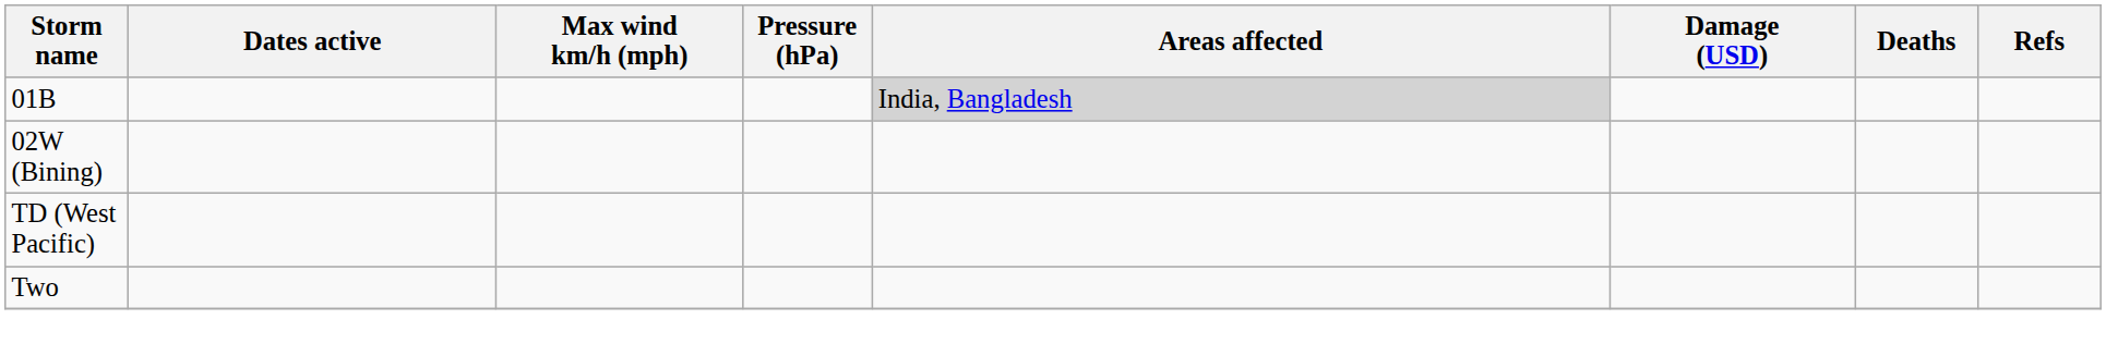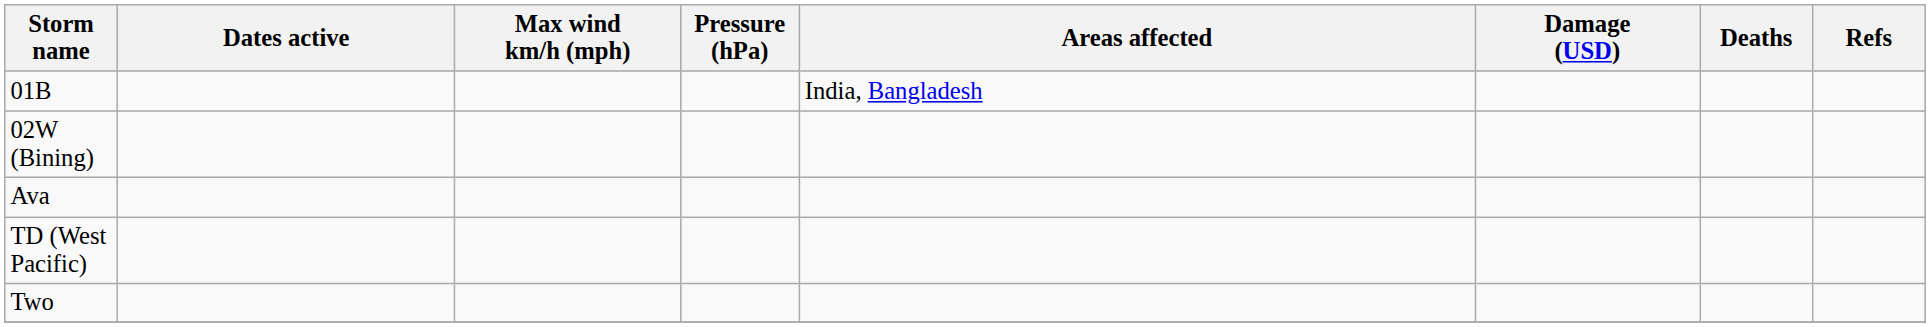 <table class="wikitable sortable">
 <tr>
 <th width="5%">Storm name</th>
 <th width="15%">Dates active</th>
 <th width="10%">Max wind<br>km/h (mph)</th>
 <th width="5%">Pressure<br>(hPa)</th>
 <th width="30%">Areas affected</th>
 <th width="10%">Damage<br>(<a href='#'>USD</a>)</th>
 <th width="5%">Deaths</th>
 <th width="5%">Refs</th>
 </tr>
 <tr>
 <td>01B</td>
 <td></td>
 <td></td>
 <td></td>
-<td style="background: lightgrey;">India, <a href='#'>Bangladesh</a></td>
+<td>India, <a href='#'>Bangladesh</a></td>
 <td></td>
 <td></td>
 <td></td>
 </tr>
 <tr>
 <td>02W (Bining)</td>
+<td></td>
+<td></td>
+<td></td>
+<td></td>
+<td></td>
+<td></td>
+<td></td>
+</tr>
+<tr>
+<td>Ava</td>
 <td></td>
 <td></td>
 <td></td>
 <td></td>
 <td></td>
 <td></td>
 <td></td>
 </tr>
 <tr>
 <td>TD (West Pacific)</td>
 <td></td>
 <td></td>
 <td></td>
 <td></td>
 <td></td>
 <td></td>
 <td></td>
 </tr>
 <tr>
 <td>Two</td>
 <td></td>
 <td></td>
 <td></td>
 <td></td>
 <td></td>
 <td></td>
 <td></td>
 </tr>
 <tr>
 </tr>
 </table>
